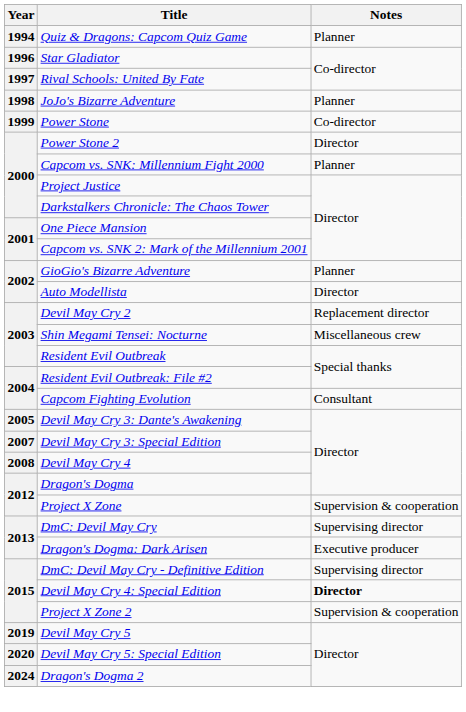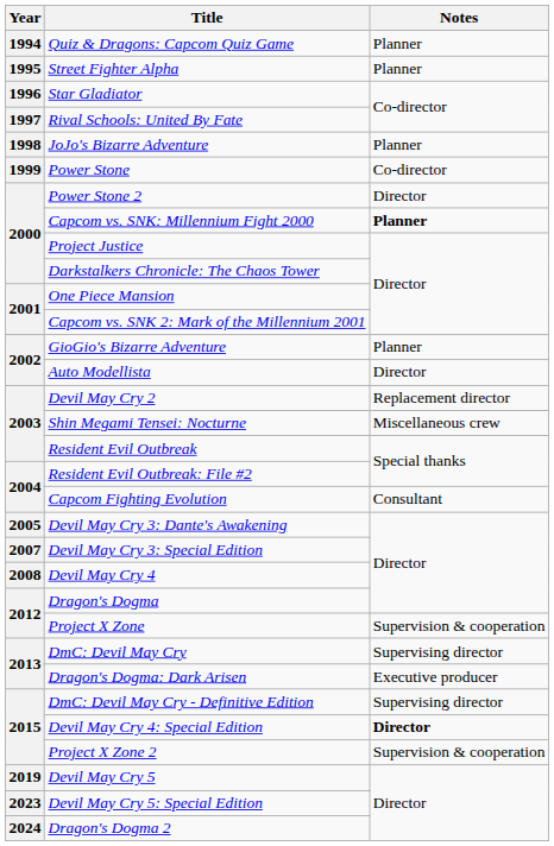 <table class="wikitable sortable" width="auto">
 <tr>
 <th scope="col">Year</th>
 <th scope="col">Title</th>
 <th scope="col">Notes</th>
 </tr>
 <tr>
 <th>1994</th>
 <td><em><a href='#'>Quiz & Dragons: Capcom Quiz Game</a></em></td>
+<td>Planner</td>
+</tr>
+<tr>
+<th>1995</th>
+<td><em><a href='#'>Street Fighter Alpha</a></em></td>
 <td>Planner</td>
 </tr>
 <tr>
 <th>1996</th>
 <td><em><a href='#'>Star Gladiator</a></em></td>
 <td rowspan="2">Co-director</td>
 </tr>
 <tr>
 <th>1997</th>
 <td><em><a href='#'>Rival Schools: United By Fate</a></em></td>
 </tr>
 <tr>
 <th>1998</th>
 <td><em><a href='#'>JoJo's Bizarre Adventure</a></em></td>
 <td>Planner</td>
 </tr>
 <tr>
 <th>1999</th>
 <td><em><a href='#'>Power Stone</a></em></td>
 <td>Co-director</td>
 </tr>
 <tr>
 <th rowspan="4">2000</th>
 <td><em><a href='#'>Power Stone 2</a></em></td>
 <td>Director</td>
 </tr>
 <tr>
 <td><em><a href='#'>Capcom vs. SNK: Millennium Fight 2000</a></em></td>
-<td>Planner</td>
+<td><strong>Planner</strong></td>
 </tr>
 <tr>
 <td><em><a href='#'>Project Justice</a></em></td>
 <td rowspan="4">Director</td>
 </tr>
 <tr>
 <td><em><a href='#'>Darkstalkers Chronicle: The Chaos Tower</a></em></td>
 </tr>
 <tr>
 <th rowspan="2">2001</th>
 <td><em><a href='#'>One Piece Mansion</a></em></td>
 </tr>
 <tr>
 <td><em><a href='#'>Capcom vs. SNK 2: Mark of the Millennium 2001</a></em></td>
 </tr>
 <tr>
 <th rowspan="2">2002</th>
 <td><em><a href='#'>GioGio's Bizarre Adventure</a></em></td>
 <td>Planner</td>
 </tr>
 <tr>
 <td><em><a href='#'>Auto Modellista</a></em></td>
 <td>Director</td>
 </tr>
 <tr>
 <th rowspan="3">2003</th>
 <td><em><a href='#'>Devil May Cry 2</a></em></td>
 <td>Replacement director</td>
 </tr>
 <tr>
 <td><em><a href='#'>Shin Megami Tensei: Nocturne</a></em></td>
 <td>Miscellaneous crew</td>
 </tr>
 <tr>
 <td><em><a href='#'>Resident Evil Outbreak</a></em></td>
 <td rowspan="2">Special thanks</td>
 </tr>
 <tr>
 <th rowspan="2">2004</th>
 <td><em><a href='#'>Resident Evil Outbreak: File #2</a></em></td>
 </tr>
 <tr>
 <td><em><a href='#'>Capcom Fighting Evolution</a></em></td>
 <td>Consultant</td>
 </tr>
 <tr>
 <th>2005</th>
 <td><em><a href='#'>Devil May Cry 3: Dante's Awakening</a></em></td>
 <td rowspan="4">Director</td>
 </tr>
 <tr>
 <th>2007</th>
 <td><em><a href='#'>Devil May Cry 3: Special Edition</a></em></td>
 </tr>
 <tr>
 <th>2008</th>
 <td><em><a href='#'>Devil May Cry 4</a></em></td>
 </tr>
 <tr>
 <th rowspan="2">2012</th>
 <td><em><a href='#'>Dragon's Dogma</a></em></td>
 </tr>
 <tr>
 <td><em><a href='#'>Project X Zone</a></em></td>
 <td>Supervision & cooperation</td>
 </tr>
 <tr>
 <th rowspan="2">2013</th>
 <td><em><a href='#'>DmC: Devil May Cry</a></em></td>
 <td>Supervising director</td>
 </tr>
 <tr>
 <td><em><a href='#'>Dragon's Dogma: Dark Arisen</a></em></td>
 <td>Executive producer</td>
 </tr>
 <tr>
 <th rowspan="3">2015</th>
 <td><em><a href='#'>DmC: Devil May Cry - Definitive Edition</a></em></td>
 <td>Supervising director</td>
 </tr>
 <tr>
 <td><em><a href='#'>Devil May Cry 4: Special Edition</a></em></td>
 <td><strong>Director</strong></td>
 </tr>
 <tr>
 <td><em><a href='#'>Project X Zone 2</a></em></td>
 <td>Supervision & cooperation</td>
 </tr>
 <tr>
 <th>2019</th>
 <td><em><a href='#'>Devil May Cry 5</a></em></td>
 <td rowspan="3">Director</td>
 </tr>
 <tr>
-<th>2020</th>
+<th>2023</th>
 <td><em><a href='#'>Devil May Cry 5: Special Edition</a></em></td>
 </tr>
 <tr>
 <th>2024</th>
 <td><em><a href='#'>Dragon's Dogma 2</a></em></td>
 </tr>
 </table>
